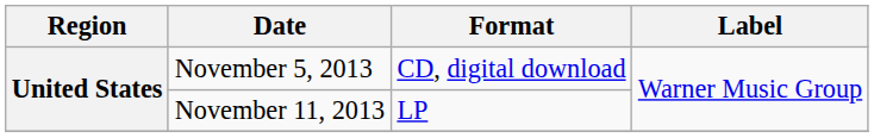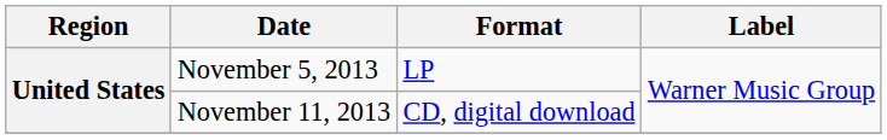 <table class="wikitable plainrowheaders">
 <tr>
 <th scope="col">Region</th>
 <th scope="col">Date</th>
 <th scope="col">Format</th>
 <th scope="col">Label</th>
 </tr>
 <tr>
 <th scope="row" rowspan="2">United States</th>
 <td>November 5, 2013</td>
-<td><a href='#'>CD</a>, <a href='#'>digital download</a></td>
+<td><a href='#'>LP</a></td>
 <td rowspan="2"><a href='#'>Warner Music Group</a></td>
 </tr>
 <tr>
 <td>November 11, 2013</td>
-<td><a href='#'>LP</a></td>
+<td><a href='#'>CD</a>, <a href='#'>digital download</a></td>
 </tr>
 <tr>
 </tr>
 </table>
